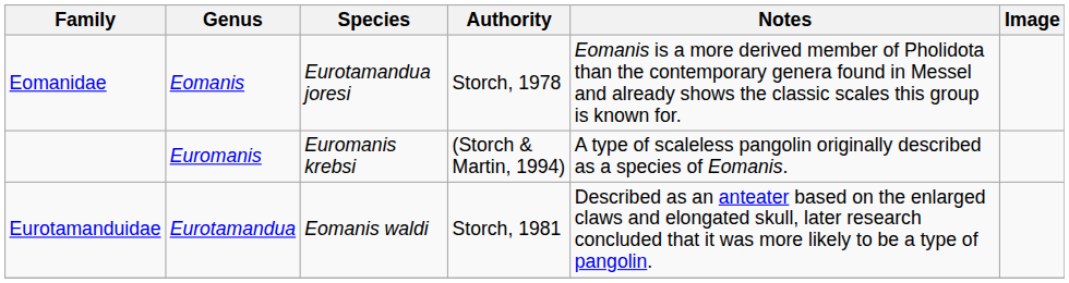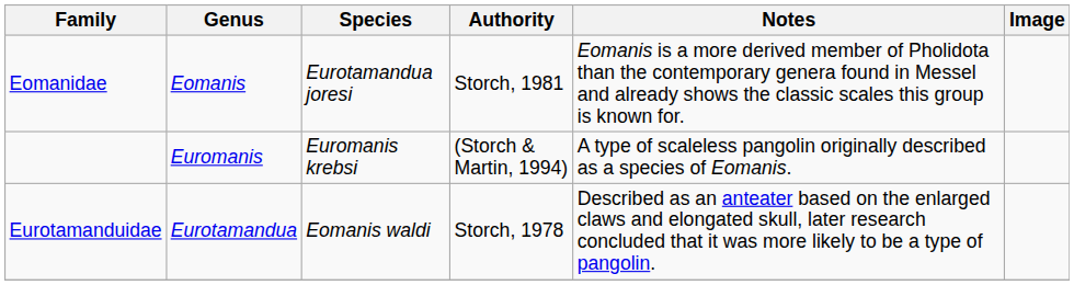 <table class="wikitable" align="center" width="100%">
 <tr>
 <th>Family</th>
 <th>Genus</th>
 <th>Species</th>
 <th>Authority</th>
 <th>Notes</th>
 <th>Image</th>
 </tr>
 <tr>
 <td><a href='#'>Eomanidae</a></td>
 <td><em><a href='#'>Eomanis</a></em></td>
 <td><em>Eurotamandua joresi</em></td>
-<td>Storch, 1978</td>
+<td>Storch, 1981</td>
 <td><em>Eomanis</em> is a more derived member of Pholidota than the contemporary genera found in Messel and already shows the classic scales this group is known for.</td>
 <td></td>
 </tr>
 <tr>
 <td></td>
 <td><em><a href='#'>Euromanis</a></em></td>
 <td><em>Euromanis krebsi</em></td>
 <td>(Storch & Martin, 1994)</td>
 <td>A type of scaleless pangolin originally described as a species of <em>Eomanis</em>.</td>
 <td></td>
 </tr>
 <tr>
 <td><a href='#'>Eurotamanduidae</a></td>
 <td><em><a href='#'>Eurotamandua</a></em></td>
 <td><em>Eomanis waldi</em></td>
-<td>Storch, 1981</td>
+<td>Storch, 1978</td>
 <td>Described as an <a href='#'>anteater</a> based on the enlarged claws and elongated skull, later research concluded that it was more likely to be a type of <a href='#'>pangolin</a>.</td>
 <td></td>
 </tr>
 <tr>
 </tr>
 </table>
